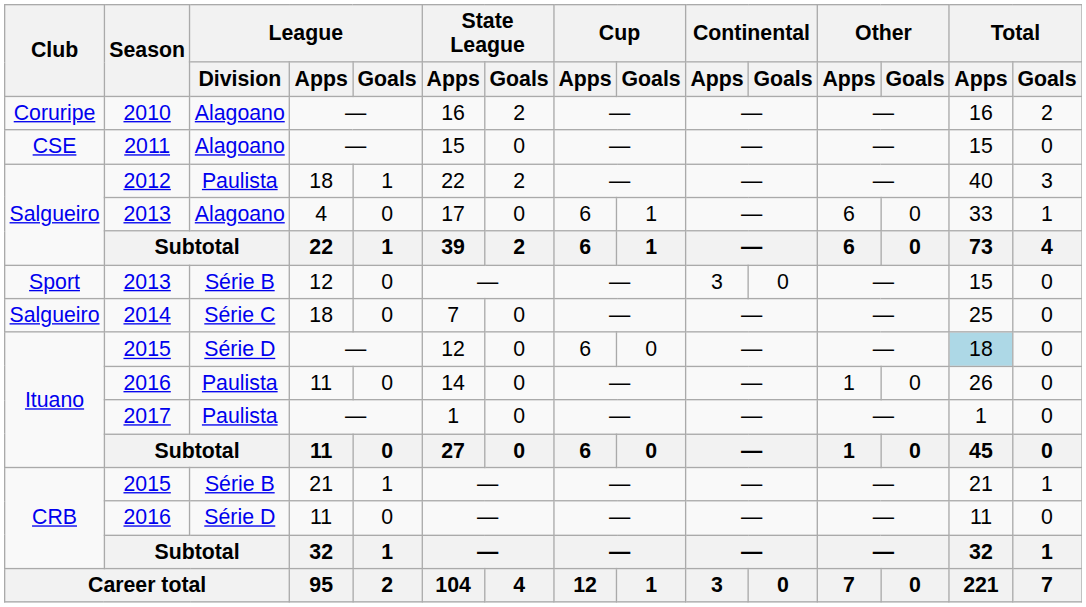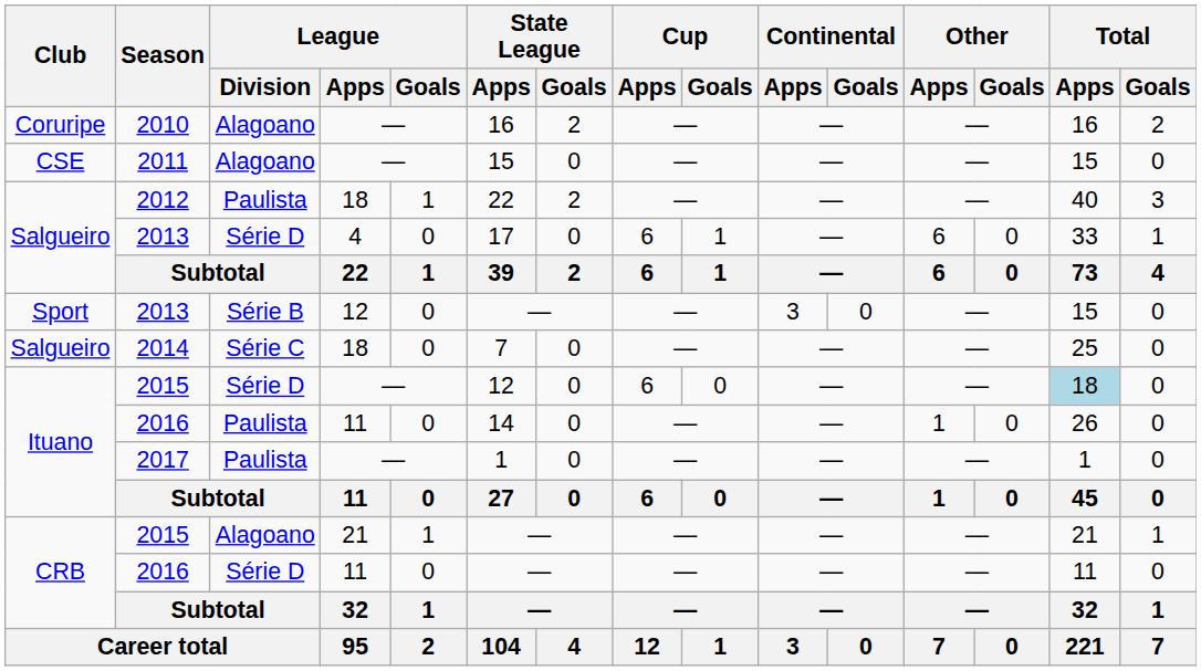 <table class="wikitable" style="text-align: center;">
 <tr>
 <th rowspan="2">Club</th>
 <th rowspan="2">Season</th>
 <th colspan="3">League</th>
 <th colspan="2">State League</th>
 <th colspan="2">Cup</th>
 <th colspan="2">Continental</th>
 <th colspan="2">Other</th>
 <th colspan="2">Total</th>
 </tr>
 <tr>
 <th>Division</th>
 <th>Apps</th>
 <th>Goals</th>
 <th>Apps</th>
 <th>Goals</th>
 <th>Apps</th>
 <th>Goals</th>
 <th>Apps</th>
 <th>Goals</th>
 <th>Apps</th>
 <th>Goals</th>
 <th>Apps</th>
 <th>Goals</th>
 </tr>
 <tr>
 <td align="center"><a href='#'>Coruripe</a></td>
 <td><a href='#'>2010</a></td>
 <td><a href='#'>Alagoano</a></td>
 <td colspan="2">—</td>
 <td>16</td>
 <td>2</td>
 <td colspan="2">—</td>
 <td colspan="2">—</td>
 <td colspan="2">—</td>
 <td>16</td>
 <td>2</td>
 </tr>
 <tr>
 <td align="center"><a href='#'>CSE</a></td>
 <td><a href='#'>2011</a></td>
 <td><a href='#'>Alagoano</a></td>
 <td colspan="2">—</td>
 <td>15</td>
 <td>0</td>
 <td colspan="2">—</td>
 <td colspan="2">—</td>
 <td colspan="2">—</td>
 <td>15</td>
 <td>0</td>
 </tr>
 <tr>
 <td rowspan=3 align="center"><a href='#'>Salgueiro</a></td>
 <td><a href='#'>2012</a></td>
 <td><a href='#'>Paulista</a></td>
 <td>18</td>
 <td>1</td>
 <td>22</td>
 <td>2</td>
 <td colspan="2">—</td>
 <td colspan="2">—</td>
 <td colspan="2">—</td>
 <td>40</td>
 <td>3</td>
 </tr>
 <tr>
 <td><a href='#'>2013</a></td>
-<td><a href='#'>Alagoano</a></td>
+<td><a href='#'>Série D</a></td>
 <td>4</td>
 <td>0</td>
 <td>17</td>
 <td>0</td>
 <td>6</td>
 <td>1</td>
 <td colspan="2">—</td>
 <td>6</td>
 <td>0</td>
 <td>33</td>
 <td>1</td>
 </tr>
 <tr>
 <th colspan="2">Subtotal</th>
 <th>22</th>
 <th>1</th>
 <th>39</th>
 <th>2</th>
 <th>6</th>
 <th>1</th>
 <th colspan="2">—</th>
 <th>6</th>
 <th>0</th>
 <th>73</th>
 <th>4</th>
 </tr>
 <tr>
 <td align="center"><a href='#'>Sport</a></td>
 <td><a href='#'>2013</a></td>
 <td><a href='#'>Série B</a></td>
 <td>12</td>
 <td>0</td>
 <td colspan="2">—</td>
 <td colspan="2">—</td>
 <td>3</td>
 <td>0</td>
 <td colspan="2">—</td>
 <td>15</td>
 <td>0</td>
 </tr>
 <tr>
 <td align="center"><a href='#'>Salgueiro</a></td>
 <td><a href='#'>2014</a></td>
 <td><a href='#'>Série C</a></td>
 <td>18</td>
 <td>0</td>
 <td>7</td>
 <td>0</td>
 <td colspan="2">—</td>
 <td colspan="2">—</td>
 <td colspan="2">—</td>
 <td>25</td>
 <td>0</td>
 </tr>
 <tr>
 <td rowspan=4 align="center"><a href='#'>Ituano</a></td>
 <td><a href='#'>2015</a></td>
 <td><a href='#'>Série D</a></td>
 <td colspan="2">—</td>
 <td>12</td>
 <td>0</td>
 <td>6</td>
 <td>0</td>
 <td colspan="2">—</td>
 <td colspan="2">—</td>
 <td style="background: lightblue;">18</td>
 <td>0</td>
 </tr>
 <tr>
 <td><a href='#'>2016</a></td>
 <td><a href='#'>Paulista</a></td>
 <td>11</td>
 <td>0</td>
 <td>14</td>
 <td>0</td>
 <td colspan="2">—</td>
 <td colspan="2">—</td>
 <td>1</td>
 <td>0</td>
 <td>26</td>
 <td>0</td>
 </tr>
 <tr>
 <td><a href='#'>2017</a></td>
 <td><a href='#'>Paulista</a></td>
 <td colspan="2">—</td>
 <td>1</td>
 <td>0</td>
 <td colspan="2">—</td>
 <td colspan="2">—</td>
 <td colspan="2">—</td>
 <td>1</td>
 <td>0</td>
 </tr>
 <tr>
 <th colspan="2">Subtotal</th>
 <th>11</th>
 <th>0</th>
 <th>27</th>
 <th>0</th>
 <th>6</th>
 <th>0</th>
 <th colspan="2">—</th>
 <th>1</th>
 <th>0</th>
 <th>45</th>
 <th>0</th>
 </tr>
 <tr>
 <td rowspan=3 align="center"><a href='#'>CRB</a></td>
 <td><a href='#'>2015</a></td>
-<td><a href='#'>Série B</a></td>
+<td><a href='#'>Alagoano</a></td>
 <td>21</td>
 <td>1</td>
 <td colspan="2">—</td>
 <td colspan="2">—</td>
 <td colspan="2">—</td>
 <td colspan="2">—</td>
 <td>21</td>
 <td>1</td>
 </tr>
 <tr>
 <td><a href='#'>2016</a></td>
 <td><a href='#'>Série D</a></td>
 <td>11</td>
 <td>0</td>
 <td colspan="2">—</td>
 <td colspan="2">—</td>
 <td colspan="2">—</td>
 <td colspan="2">—</td>
 <td>11</td>
 <td>0</td>
 </tr>
 <tr>
 <th colspan="2">Subtotal</th>
 <th>32</th>
 <th>1</th>
 <th colspan="2">—</th>
 <th colspan="2">—</th>
 <th colspan="2">—</th>
 <th colspan="2">—</th>
 <th>32</th>
 <th>1</th>
 </tr>
 <tr>
 <th colspan="3"><strong>Career total</strong></th>
 <th>95</th>
 <th>2</th>
 <th>104</th>
 <th>4</th>
 <th>12</th>
 <th>1</th>
 <th>3</th>
 <th>0</th>
 <th>7</th>
 <th>0</th>
 <th>221</th>
 <th>7</th>
 </tr>
 </table>
